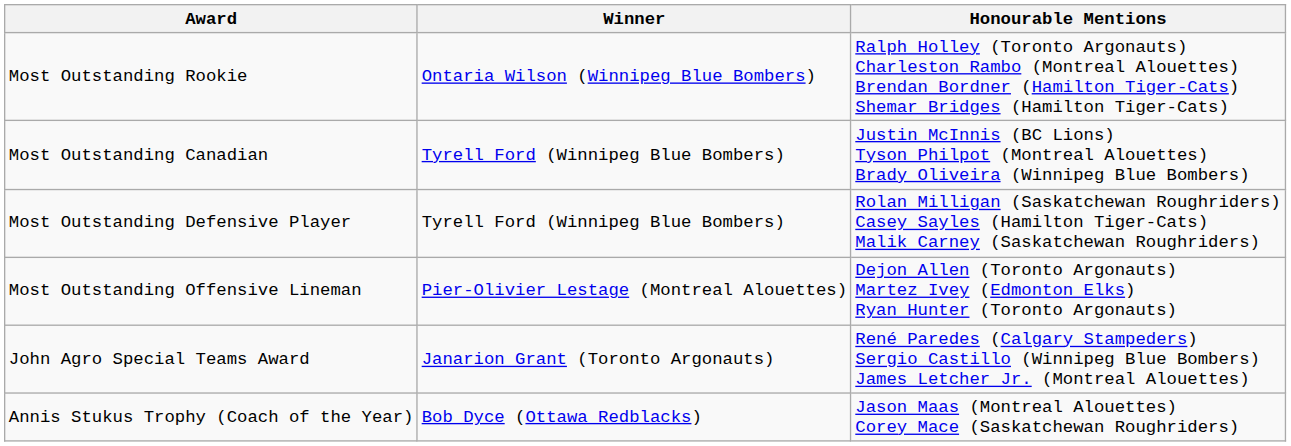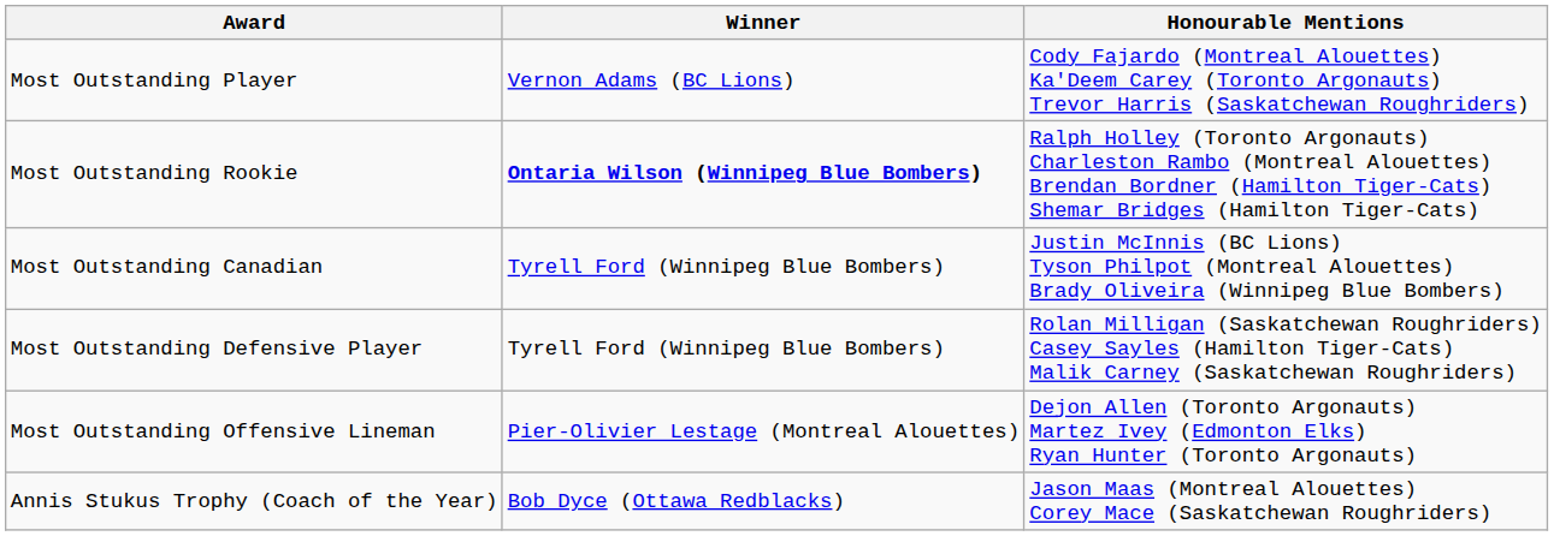 <table class="wikitable collapsible collapsed">
 <tr>
 <th>Award</th>
 <th>Winner</th>
 <th>Honourable Mentions</th>
 </tr>
 <tr>
+<td>Most Outstanding Player</td>
+<td><a href='#'>Vernon Adams</a> (<a href='#'>BC Lions</a>)</td>
+<td><a href='#'>Cody Fajardo</a> (<a href='#'>Montreal Alouettes</a>)<br><a href='#'>Ka'Deem Carey</a> (<a href='#'>Toronto Argonauts</a>)<br><a href='#'>Trevor Harris</a> (<a href='#'>Saskatchewan Roughriders</a>)</td>
+</tr>
+<tr>
 <td>Most Outstanding Rookie</td>
-<td><a href='#'>Ontaria Wilson</a> (<a href='#'>Winnipeg Blue Bombers</a>)</td>
+<td><strong><a href='#'>Ontaria Wilson</a> (<a href='#'>Winnipeg Blue Bombers</a>)</strong></td>
 <td><a href='#'>Ralph Holley</a> (Toronto Argonauts)<br><a href='#'>Charleston Rambo</a> (Montreal Alouettes)<br><a href='#'>Brendan Bordner</a> (<a href='#'>Hamilton Tiger-Cats</a>)<br><a href='#'>Shemar Bridges</a> (Hamilton Tiger-Cats)</td>
 </tr>
 <tr>
 <td>Most Outstanding Canadian</td>
 <td><a href='#'>Tyrell Ford</a> (Winnipeg Blue Bombers)</td>
 <td><a href='#'>Justin McInnis</a> (BC Lions)<br><a href='#'>Tyson Philpot</a> (Montreal Alouettes)<br><a href='#'>Brady Oliveira</a> (Winnipeg Blue Bombers)</td>
 </tr>
 <tr>
 <td>Most Outstanding Defensive Player</td>
 <td>Tyrell Ford (Winnipeg Blue Bombers)</td>
 <td><a href='#'>Rolan Milligan</a> (Saskatchewan Roughriders)<br><a href='#'>Casey Sayles</a> (Hamilton Tiger-Cats)<br><a href='#'>Malik Carney</a> (Saskatchewan Roughriders)</td>
 </tr>
 <tr>
 <td>Most Outstanding Offensive Lineman</td>
 <td><a href='#'>Pier-Olivier Lestage</a> (Montreal Alouettes)</td>
 <td><a href='#'>Dejon Allen</a> (Toronto Argonauts)<br><a href='#'>Martez Ivey</a> (<a href='#'>Edmonton Elks</a>)<br><a href='#'>Ryan Hunter</a> (Toronto Argonauts)</td>
 </tr>
 <tr>
-<td>John Agro Special Teams Award</td>
-<td><a href='#'>Janarion Grant</a> (Toronto Argonauts)</td>
-<td><a href='#'>René Paredes</a> (<a href='#'>Calgary Stampeders</a>)<br><a href='#'>Sergio Castillo</a> (Winnipeg Blue Bombers)<br><a href='#'>James Letcher Jr.</a> (Montreal Alouettes)</td>
-</tr>
-<tr>
 <td>Annis Stukus Trophy (Coach of the Year)</td>
 <td><a href='#'>Bob Dyce</a> (<a href='#'>Ottawa Redblacks</a>)</td>
 <td><a href='#'>Jason Maas</a> (Montreal Alouettes)<br><a href='#'>Corey Mace</a> (Saskatchewan Roughriders)</td>
 </tr>
 </table>
